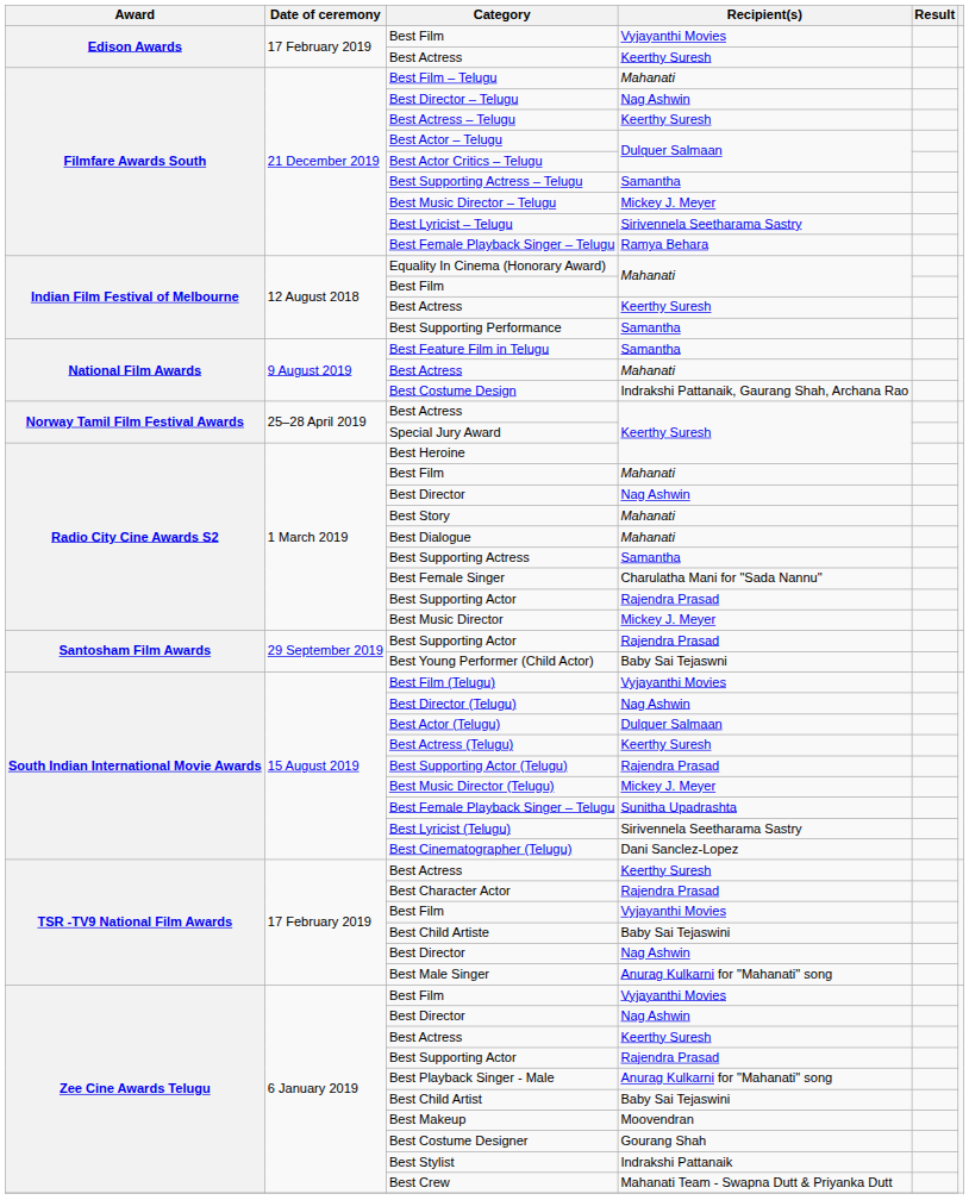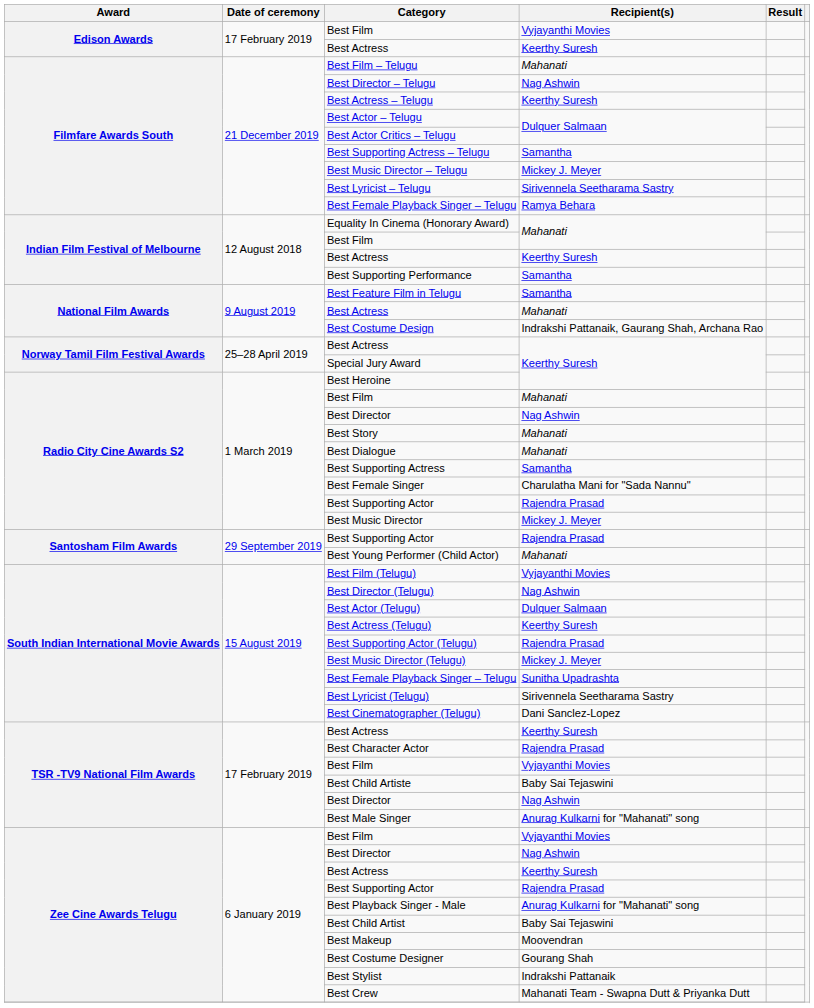 <table class="wikitable plainrowheaders sortable">
 <tr>
 <th scope="col">Award</th>
 <th scope="col">Date of ceremony</th>
 <th scope="col">Category</th>
 <th scope="col">Recipient(s)</th>
 <th scope="col" class="unsortable">Result</th>
 <th scope="col" class="unsortable"></th>
 </tr>
 <tr>
 <th rowspan="2" scope="row"><a href='#'>Edison Awards</a></th>
 <td rowspan="2">17 February 2019</td>
 <td>Best Film</td>
 <td><a href='#'>Vyjayanthi Movies</a></td>
 <td></td>
 <td rowspan="2"></td>
 </tr>
 <tr>
 <td>Best Actress</td>
 <td><a href='#'>Keerthy Suresh</a></td>
 <td></td>
 </tr>
 <tr>
 <th rowspan="9" scope="row"><a href='#'>Filmfare Awards South</a></th>
 <td rowspan="9"><a href='#'>21 December 2019</a></td>
 <td><a href='#'>Best Film – Telugu</a></td>
 <td><em>Mahanati</em></td>
 <td></td>
 <td rowspan="9"></td>
 </tr>
 <tr>
 <td><a href='#'>Best Director – Telugu</a></td>
 <td><a href='#'>Nag Ashwin</a></td>
 <td></td>
 </tr>
 <tr>
 <td><a href='#'>Best Actress – Telugu</a></td>
 <td><a href='#'>Keerthy Suresh</a></td>
 <td></td>
 </tr>
 <tr>
 <td><a href='#'>Best Actor – Telugu</a></td>
 <td rowspan="2"><a href='#'>Dulquer Salmaan</a></td>
 <td></td>
 </tr>
 <tr>
 <td><a href='#'>Best Actor Critics – Telugu</a></td>
 <td></td>
 </tr>
 <tr>
 <td><a href='#'>Best Supporting Actress – Telugu</a></td>
 <td><a href='#'>Samantha</a></td>
 <td></td>
 </tr>
 <tr>
 <td><a href='#'>Best Music Director – Telugu</a></td>
 <td><a href='#'>Mickey J. Meyer</a></td>
 <td></td>
 </tr>
 <tr>
 <td><a href='#'>Best Lyricist – Telugu</a></td>
 <td><a href='#'>Sirivennela Seetharama Sastry</a></td>
 <td></td>
 </tr>
 <tr>
 <td><a href='#'>Best Female Playback Singer – Telugu</a></td>
 <td><a href='#'>Ramya Behara</a></td>
 <td></td>
 </tr>
 <tr>
 <th rowspan="4" scope="row"><a href='#'>Indian Film Festival of Melbourne</a></th>
 <td rowspan="4">12 August 2018</td>
 <td>Equality In Cinema (Honorary Award)</td>
 <td rowspan="2"><em>Mahanati</em></td>
 <td></td>
 <td rowspan="4"></td>
 </tr>
 <tr>
 <td>Best Film</td>
 <td></td>
 </tr>
 <tr>
 <td>Best Actress</td>
 <td><a href='#'>Keerthy Suresh</a></td>
 <td></td>
 </tr>
 <tr>
 <td>Best Supporting Performance</td>
 <td><a href='#'>Samantha</a></td>
 <td></td>
 </tr>
 <tr>
 <th rowspan="3" scope="row"><a href='#'>National Film Awards</a></th>
 <td rowspan="3"><a href='#'>9 August 2019</a></td>
 <td><a href='#'>Best Feature Film in Telugu</a></td>
 <td><a href='#'>Samantha</a></td>
 <td></td>
 <td rowspan="3"></td>
 </tr>
 <tr>
 <td><a href='#'>Best Actress</a></td>
 <td><em>Mahanati</em></td>
 <td></td>
 </tr>
 <tr>
 <td><a href='#'>Best Costume Design</a></td>
 <td>Indrakshi Pattanaik, Gaurang Shah, Archana Rao</td>
 <td></td>
 </tr>
 <tr>
 <th rowspan="2" scope="row"><a href='#'>Norway Tamil Film Festival Awards</a></th>
 <td rowspan="2">25–28 April 2019</td>
 <td>Best Actress</td>
 <td rowspan="3"><a href='#'>Keerthy Suresh</a></td>
 <td></td>
 <td rowspan="2"></td>
 </tr>
 <tr>
 <td>Special Jury Award</td>
 <td></td>
 </tr>
 <tr>
 <th rowspan="9" scope="row"><a href='#'>Radio City Cine Awards S2</a></th>
 <td rowspan="9">1 March 2019</td>
 <td>Best Heroine</td>
 <td></td>
 <td rowspan="9"></td>
 </tr>
 <tr>
 <td>Best Film</td>
 <td><em>Mahanati</em></td>
 <td></td>
 </tr>
 <tr>
 <td>Best Director</td>
 <td><a href='#'>Nag Ashwin</a></td>
 <td></td>
 </tr>
 <tr>
 <td>Best Story</td>
 <td><em>Mahanati</em></td>
 <td></td>
 </tr>
 <tr>
 <td>Best Dialogue</td>
 <td><em>Mahanati</em></td>
 <td></td>
 </tr>
 <tr>
 <td>Best Supporting Actress</td>
 <td><a href='#'>Samantha</a></td>
 <td></td>
 </tr>
 <tr>
 <td>Best Female Singer</td>
 <td>Charulatha Mani for "Sada Nannu"</td>
 <td></td>
 </tr>
 <tr>
 <td>Best Supporting Actor</td>
 <td><a href='#'>Rajendra Prasad</a></td>
 <td></td>
 </tr>
 <tr>
 <td>Best Music Director</td>
 <td><a href='#'>Mickey J. Meyer</a></td>
 <td></td>
 </tr>
 <tr>
 <th rowspan="2" scope="row"><a href='#'>Santosham Film Awards</a></th>
 <td rowspan="2"><a href='#'>29 September 2019</a></td>
 <td>Best Supporting Actor</td>
 <td><a href='#'>Rajendra Prasad</a></td>
 <td></td>
 <td rowspan="2"></td>
 </tr>
 <tr>
 <td>Best Young Performer (Child Actor)</td>
-<td>Baby Sai Tejaswni</td>
+<td><em>Mahanati</em></td>
 <td></td>
 </tr>
 <tr>
 <th rowspan="9" scope="row"><a href='#'>South Indian International Movie Awards</a></th>
 <td rowspan="9"><a href='#'>15 August 2019</a></td>
 <td><a href='#'>Best Film (Telugu)</a></td>
 <td><a href='#'>Vyjayanthi Movies</a></td>
 <td></td>
 <td rowspan="9"><br></td>
 </tr>
 <tr>
 <td><a href='#'>Best Director (Telugu)</a></td>
 <td><a href='#'>Nag Ashwin</a></td>
 <td></td>
 </tr>
 <tr>
 <td><a href='#'>Best Actor (Telugu)</a></td>
 <td><a href='#'>Dulquer Salmaan</a></td>
 <td></td>
 </tr>
 <tr>
 <td><a href='#'>Best Actress (Telugu)</a></td>
 <td><a href='#'>Keerthy Suresh</a></td>
 <td></td>
 </tr>
 <tr>
 <td><a href='#'>Best Supporting Actor (Telugu)</a></td>
 <td><a href='#'>Rajendra Prasad</a></td>
 <td></td>
 </tr>
 <tr>
 <td><a href='#'>Best Music Director (Telugu)</a></td>
 <td><a href='#'>Mickey J. Meyer</a></td>
 <td></td>
 </tr>
 <tr>
 <td><a href='#'>Best Female Playback Singer – Telugu</a></td>
 <td><a href='#'>Sunitha Upadrashta</a></td>
 <td></td>
 </tr>
 <tr>
 <td><a href='#'>Best Lyricist (Telugu)</a></td>
 <td>Sirivennela Seetharama Sastry</td>
 <td></td>
 </tr>
 <tr>
 <td><a href='#'>Best Cinematographer (Telugu)</a></td>
 <td>Dani Sanclez-Lopez</td>
 <td></td>
 </tr>
 <tr>
 <th rowspan="6" scope="row"><a href='#'>TSR -</a><a href='#'>TV9 National Film Awards</a></th>
 <td rowspan="6">17 February 2019</td>
 <td>Best Actress</td>
 <td><a href='#'>Keerthy Suresh</a></td>
 <td></td>
 <td rowspan="6"></td>
 </tr>
 <tr>
 <td>Best Character Actor</td>
 <td><a href='#'>Rajendra Prasad</a></td>
 <td></td>
 </tr>
 <tr>
 <td>Best Film</td>
 <td><a href='#'>Vyjayanthi Movies</a></td>
 <td></td>
 </tr>
 <tr>
 <td>Best Child Artiste</td>
 <td>Baby Sai Tejaswini</td>
 <td></td>
 </tr>
 <tr>
 <td>Best Director</td>
 <td><a href='#'>Nag Ashwin</a></td>
 <td></td>
 </tr>
 <tr>
 <td>Best Male Singer</td>
 <td><a href='#'>Anurag Kulkarni</a> for "Mahanati" song</td>
 <td></td>
 </tr>
 <tr>
 <th rowspan="10" scope="row"><a href='#'>Zee Cine Awards Telugu</a></th>
 <td rowspan="10">6 January 2019</td>
 <td>Best Film</td>
 <td><a href='#'>Vyjayanthi Movies</a></td>
 <td></td>
 <td rowspan="11"></td>
 </tr>
 <tr>
 <td>Best Director</td>
 <td><a href='#'>Nag Ashwin</a></td>
 <td></td>
 </tr>
 <tr>
 <td>Best Actress</td>
 <td><a href='#'>Keerthy Suresh</a></td>
 <td></td>
 </tr>
 <tr>
 <td>Best Supporting Actor</td>
 <td><a href='#'>Rajendra Prasad</a></td>
 <td></td>
 </tr>
 <tr>
 <td>Best Playback Singer - Male</td>
 <td><a href='#'>Anurag Kulkarni</a> for "Mahanati" song</td>
 <td></td>
 </tr>
 <tr>
 <td>Best Child Artist</td>
 <td>Baby Sai Tejaswini</td>
 <td></td>
 </tr>
 <tr>
 <td>Best Makeup</td>
 <td>Moovendran</td>
 <td></td>
 </tr>
 <tr>
 <td>Best Costume Designer</td>
 <td>Gourang Shah</td>
 <td></td>
 </tr>
 <tr>
 <td>Best Stylist</td>
 <td>Indrakshi Pattanaik</td>
 <td></td>
 </tr>
 <tr>
 <td>Best Crew</td>
 <td>Mahanati Team - Swapna Dutt & Priyanka Dutt</td>
 <td></td>
 </tr>
 <tr>
 </tr>
 </table>
